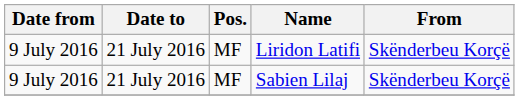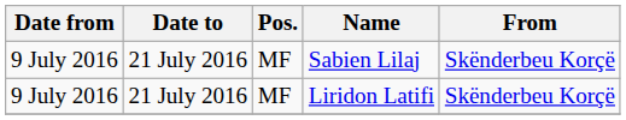 <table class="wikitable">
 <tr>
 <th>Date from</th>
 <th>Date to</th>
 <th>Pos.</th>
 <th>Name</th>
 <th>From</th>
 </tr>
 <tr>
 <td>9 July 2016</td>
 <td>21 July 2016</td>
 <td>MF</td>
-<td> <a href='#'>Liridon Latifi</a></td>
+<td> <a href='#'>Sabien Lilaj</a></td>
 <td> <a href='#'>Skënderbeu Korçë</a></td>
 </tr>
 <tr>
 <td>9 July 2016</td>
 <td>21 July 2016</td>
 <td>MF</td>
-<td> <a href='#'>Sabien Lilaj</a></td>
+<td> <a href='#'>Liridon Latifi</a></td>
 <td> <a href='#'>Skënderbeu Korçë</a></td>
 </tr>
 <tr>
 </tr>
 </table>
